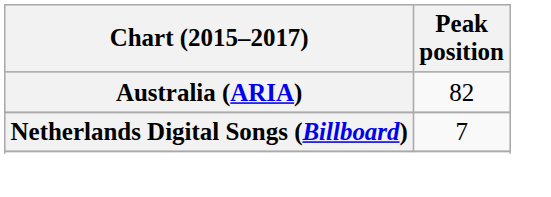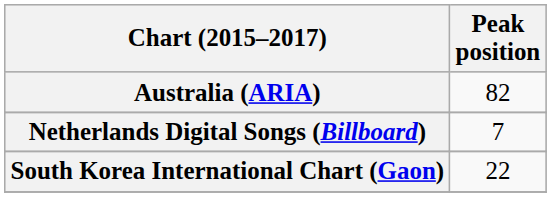 <table class="wikitable sortable plainrowheaders" style="text-align:center">
 <tr>
 <th scope="col">Chart (2015–2017)</th>
 <th scope="col">Peak<br>position</th>
 </tr>
 <tr>
 <th scope="row">Australia (<a href='#'>ARIA</a>)</th>
 <td>82</td>
 </tr>
 <tr>
 </tr>
 <tr>
 </tr>
 <tr>
 </tr>
 <tr>
 </tr>
 <tr>
 </tr>
 <tr>
 </tr>
 <tr>
 </tr>
 <tr>
 </tr>
 <tr>
 </tr>
 <tr>
 <th scope="row">Netherlands Digital Songs (<em><a href='#'>Billboard</a></em>)</th>
 <td>7</td>
 </tr>
 <tr>
 </tr>
 <tr>
 </tr>
 <tr>
+<th scope="row">South Korea International Chart (<a href='#'>Gaon</a>)</th>
+<td>22</td>
+</tr>
+<tr>
 </tr>
 <tr>
 </tr>
 <tr>
 </tr>
 <tr>
 </tr>
 </table>
